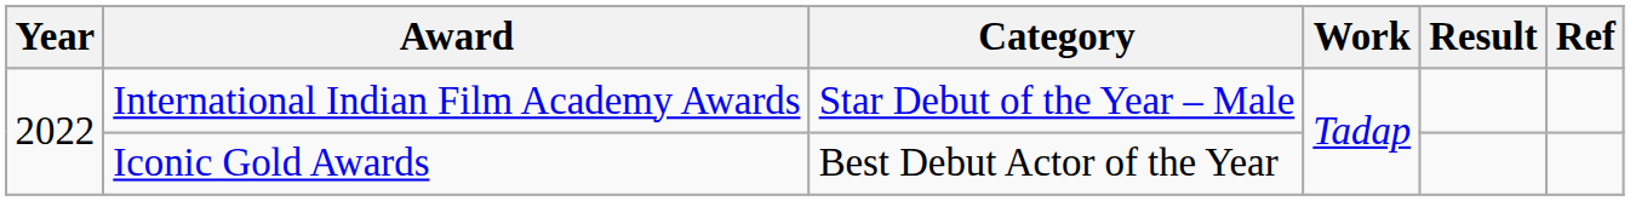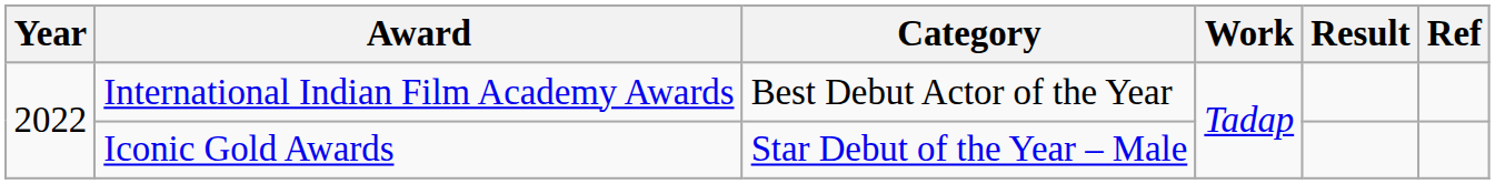 <table class="wikitable">
 <tr>
 <th>Year</th>
 <th>Award</th>
 <th>Category</th>
 <th>Work</th>
 <th>Result</th>
 <th>Ref</th>
 </tr>
 <tr>
 <td rowspan="2">2022</td>
 <td><a href='#'>International Indian Film Academy Awards</a></td>
-<td><a href='#'>Star Debut of the Year – Male</a></td>
+<td>Best Debut Actor of the Year</td>
 <td rowspan="2"><em><a href='#'>Tadap</a></em></td>
 <td></td>
 <td></td>
 </tr>
 <tr>
 <td><a href='#'>Iconic Gold Awards</a></td>
-<td>Best Debut Actor of the Year</td>
+<td><a href='#'>Star Debut of the Year – Male</a></td>
 <td></td>
 <td></td>
 </tr>
 </table>
